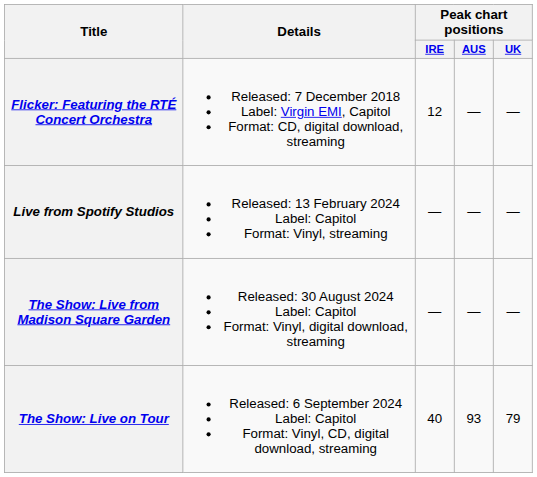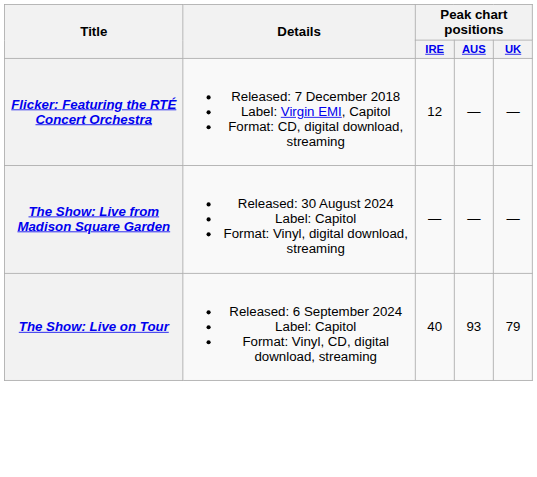 <table class="wikitable plainrowheaders" style="text-align:center">
 <tr>
 <th scope="col" rowspan="2" style="width:13em;">Title</th>
 <th scope="col" rowspan="2" style="width:17em;">Details</th>
 <th scope="col" colspan="3">Peak chart positions</th>
 </tr>
 <tr>
 <th scope="col" style="width:3em;font-size:85%;"><a href='#'>IRE</a><br></th>
 <th scope="col" style="width:3em;font-size:85%;"><a href='#'>AUS</a><br></th>
 <th scope="col" style="width:3em;font-size:85%;"><a href='#'>UK</a><br></th>
 </tr>
 <tr>
 <th scope="row"><em><a href='#'>Flicker: Featuring the RTÉ Concert Orchestra</a></em></th>
 <td><br><ul><li>Released: 7 December 2018</li><li>Label: <a href='#'>Virgin EMI</a>, Capitol</li><li>Format: CD, digital download, streaming</li></ul></td>
 <td>12</td>
 <td>—</td>
 <td>—</td>
 </tr>
 <tr>
-<th scope="row"><em>Live from Spotify Studios</em></th>
-<td><br><ul><li>Released: 13 February 2024</li><li>Label: Capitol</li><li>Format: Vinyl, streaming</li></ul></td>
-<td>—</td>
-<td>—</td>
-<td>—</td>
-</tr>
-<tr>
 <th scope="row"><em><a href='#'>The Show: Live from Madison Square Garden</a></em></th>
 <td><br><ul><li>Released: 30 August 2024</li><li>Label: Capitol</li><li>Format: Vinyl, digital download, streaming</li></ul></td>
 <td>—</td>
 <td>—</td>
 <td>—</td>
 </tr>
 <tr>
 <th scope="row"><em><a href='#'>The Show: Live on Tour</a></em></th>
 <td><br><ul><li>Released: 6 September 2024</li><li>Label: Capitol</li><li>Format: Vinyl, CD, digital download, streaming</li></ul></td>
 <td>40</td>
 <td>93</td>
 <td>79</td>
 </tr>
 </table>
